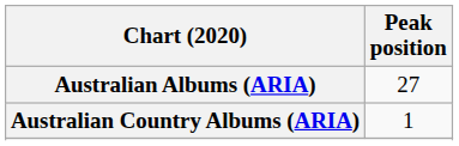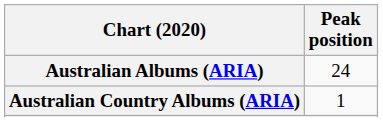 <table class="wikitable sortable plainrowheaders" style="text-align:center">
 <tr>
 <th scope="col">Chart (2020)</th>
 <th scope="col">Peak<br>position</th>
 </tr>
 <tr>
 <th scope="row">Australian Albums (<a href='#'>ARIA</a>)</th>
-<td>27</td>
+<td>24</td>
 </tr>
 <tr>
 <th scope="row">Australian Country Albums (<a href='#'>ARIA</a>)</th>
 <td>1</td>
 </tr>
 <tr>
 </tr>
 <tr>
 </tr>
 <tr>
 </tr>
 <tr>
 </tr>
 <tr>
 </tr>
 <tr>
 </tr>
 <tr>
 </tr>
 <tr>
 </tr>
 </table>
